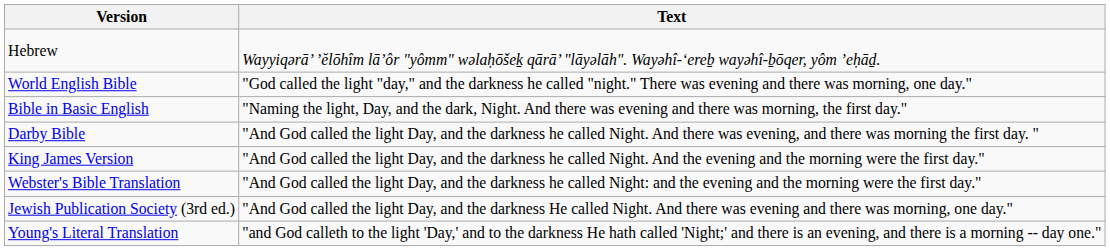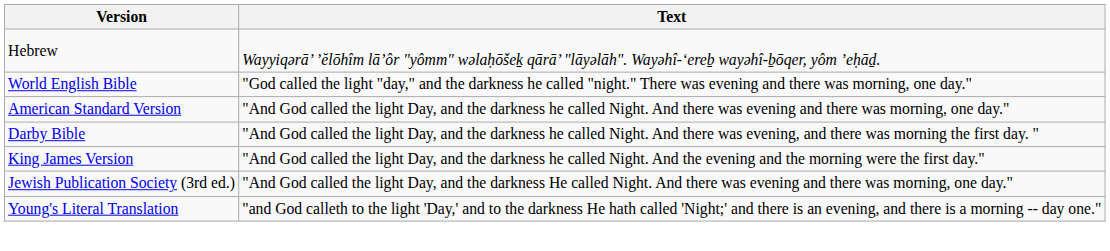 <table class="wikitable">
 <tr>
 <th>Version</th>
 <th>Text</th>
 </tr>
 <tr>
 <td>Hebrew</td>
 <td><br><em>Wayyiqərā’ ’ĕlōhîm lā’ôr "yômm" wəlaḥōšeḵ qārā’ "lāyəlāh". Wayəhî-‘ereḇ wayəhî-ḇōqer, yôm ’eḥāḏ.</em></td>
 </tr>
 <tr>
 <td><a href='#'>World English Bible</a></td>
 <td>"God called the light "day," and the darkness he called "night." There was evening and there was morning, one day."</td>
 </tr>
 <tr>
-<td><a href='#'>Bible in Basic English</a></td>
-<td>"Naming the light, Day, and the dark, Night. And there was evening and there was morning, the first day."</td>
+<td><a href='#'>American Standard Version</a></td>
+<td>"And God called the light Day, and the darkness he called Night. And there was evening and there was morning, one day."</td>
 </tr>
 <tr>
 <td><a href='#'>Darby Bible</a></td>
 <td>"And God called the light Day, and the darkness he called Night. And there was evening, and there was morning the first day. "</td>
 </tr>
 <tr>
 <td><a href='#'>King James Version</a></td>
 <td>"And God called the light Day, and the darkness he called Night. And the evening and the morning were the first day."</td>
 </tr>
 <tr>
-<td><a href='#'>Webster's Bible Translation</a></td>
-<td>"And God called the light Day, and the darkness he called Night: and the evening and the morning were the first day."</td>
-</tr>
-<tr>
 <td><a href='#'>Jewish Publication Society</a> (3rd ed.)</td>
 <td>"And God called the light Day, and the darkness He called Night. And there was evening and there was morning, one day."</td>
 </tr>
 <tr>
 <td><a href='#'>Young's Literal Translation</a></td>
 <td>"and God calleth to the light 'Day,' and to the darkness He hath called 'Night;' and there is an evening, and there is a morning -- day one."</td>
 </tr>
 </table>
